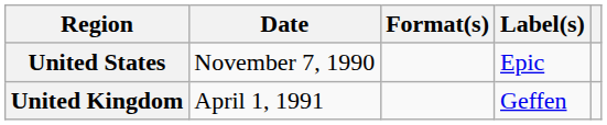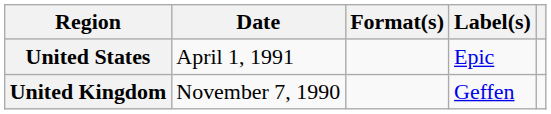 <table class="wikitable plainrowheaders">
 <tr>
 <th scope="col">Region</th>
 <th scope="col">Date</th>
 <th scope="col">Format(s)</th>
 <th scope="col">Label(s)</th>
 <th scope="col"></th>
 </tr>
 <tr>
 <th scope="row">United States</th>
-<td>November 7, 1990</td>
+<td>April 1, 1991</td>
 <td></td>
 <td><a href='#'>Epic</a></td>
 <td></td>
 </tr>
 <tr>
 <th scope="row">United Kingdom</th>
-<td>April 1, 1991</td>
+<td>November 7, 1990</td>
 <td></td>
 <td><a href='#'>Geffen</a></td>
 <td></td>
 </tr>
 </table>
